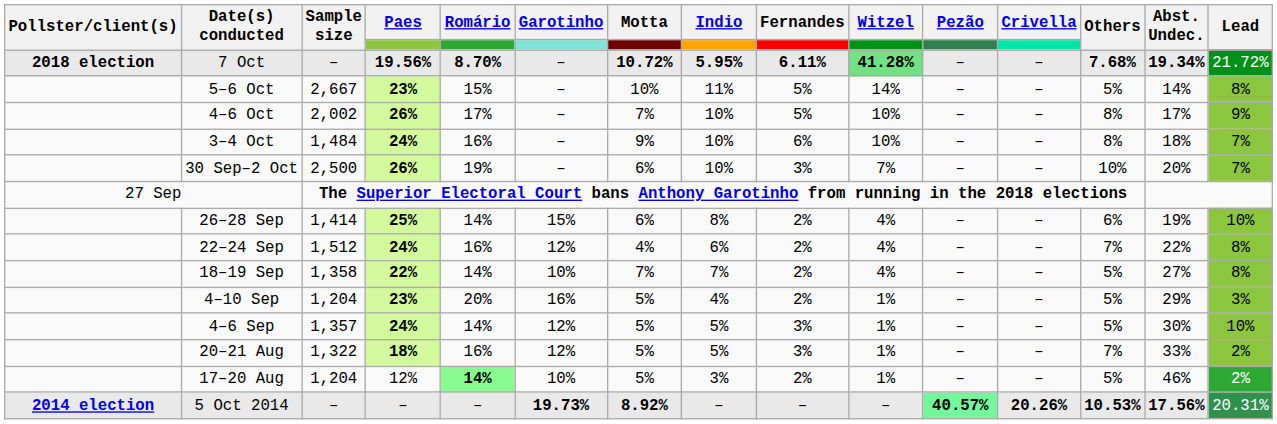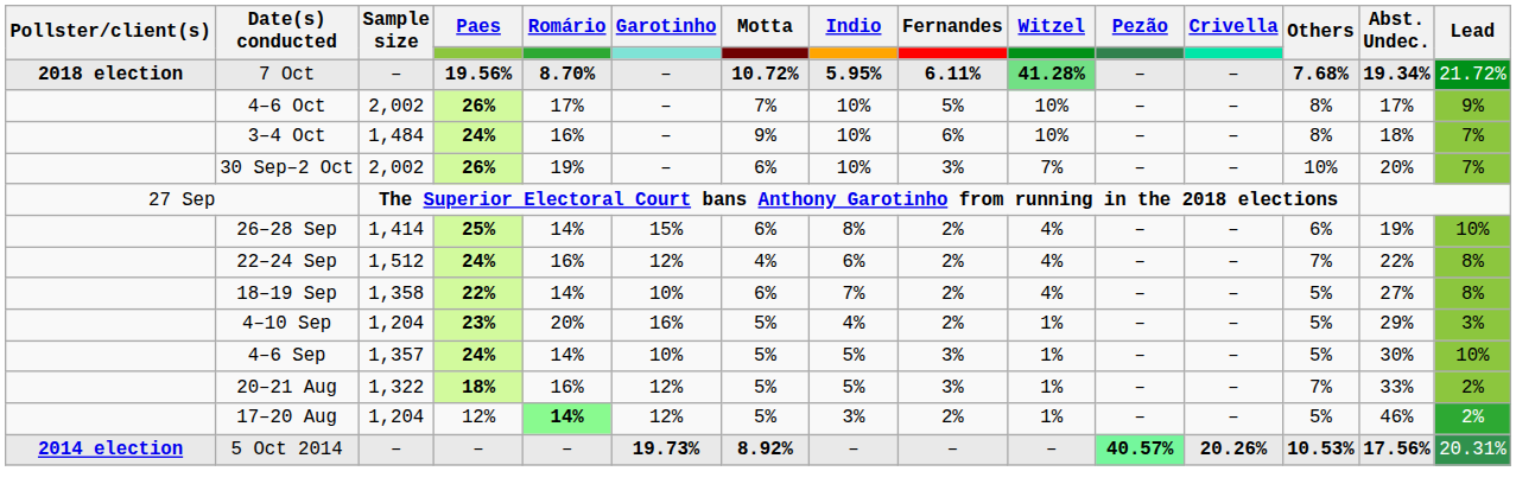 <table class="wikitable sortable" style="text-align:center;font-size:90%;line-height:14px;">
 <tr>
 <th rowspan="2">Pollster/client(s)</th>
 <th rowspan="2">Date(s)<br>conducted</th>
 <th rowspan="2" data-sort-type="number">Sample<br>size</th>
 <th class="unsortable" style="width:50px;"><a href='#'>Paes</a><br></th>
 <th class="unsortable" style="width:50px;"><a href='#'>Romário</a><br></th>
 <th class="unsortable" style="width:50px;"><a href='#'>Garotinho</a><br></th>
 <th class="unsortable" style="width:50px;">Motta<br></th>
 <th class="unsortable" style="width:50px;"><a href='#'>Indio</a><br></th>
 <th class="unsortable" style="width:50px;">Fernandes<br></th>
 <th class="unsortable" style="width:50px;"><a href='#'>Witzel</a><br></th>
 <th class="unsortable" style="width:50px;"><a href='#'>Pezão</a><br></th>
 <th class="unsortable" style="width:50px;"><a href='#'>Crivella</a><br></th>
 <th rowspan="2" class="unsortable">Others</th>
 <th rowspan="2" class="unsortable">Abst.<br>Undec.</th>
 <th rowspan="2" data-sort-type="number">Lead</th>
 </tr>
 <tr>
 <th data-sort-type="number" class="sortable" style="background:#8CC63E;"></th>
 <th data-sort-type="number" class="sortable" style="background:#2DA933;"></th>
 <th data-sort-type="number" class="sortable" style="background:#7FE3D6;"></th>
 <th data-sort-type="number" class="sortable" style="background:#700000;"></th>
 <th data-sort-type="number" class="sortable" style="background:#FFA500;"></th>
 <th data-sort-type="number" class="sortable" style="background:#FF0000;"></th>
 <th data-sort-type="number" class="sortable" style="background:#009118;"></th>
 <th data-sort-type="number" class="sortable" style="background:#30814D;"></th>
 <th data-sort-type="number" class="sortable" style="background:#00E6A8;"></th>
 </tr>
 <tr style="background:#E9E9E9;">
 <td><strong>2018 election</strong></td>
 <td>7 Oct</td>
 <td>–</td>
 <td><strong>19.56%</strong></td>
 <td><strong>8.70%</strong></td>
 <td>–</td>
 <td><strong>10.72%</strong></td>
 <td><strong>5.95%</strong></td>
 <td><strong>6.11%</strong></td>
 <td style="background:#72E085;"><strong>41.28%</strong></td>
 <td>–</td>
 <td>–</td>
 <td><strong>7.68%</strong></td>
 <td><strong>19.34%</strong></td>
 <td style="background:#009118;color:#FFFFFF;">21.72%</td>
 </tr>
 <tr>
 <td></td>
-<td>5–6 Oct</td>
-<td>2,667</td>
-<td style="background:#D2FA9D;"><strong>23%</strong></td>
-<td>15%</td>
-<td>–</td>
-<td>10%</td>
-<td>11%</td>
-<td>5%</td>
-<td>14%</td>
-<td>–</td>
-<td>–</td>
-<td>5%</td>
-<td>14%</td>
-<td style="background:#8CC63E;">8%</td>
-</tr>
-<tr>
-<td></td>
 <td>4–6 Oct</td>
 <td>2,002</td>
 <td style="background:#D2FA9D;"><strong>26%</strong></td>
 <td>17%</td>
 <td>–</td>
 <td>7%</td>
 <td>10%</td>
 <td>5%</td>
 <td>10%</td>
 <td>–</td>
 <td>–</td>
 <td>8%</td>
 <td>17%</td>
 <td style="background:#8CC63E;">9%</td>
 </tr>
 <tr>
 <td></td>
 <td>3–4 Oct</td>
 <td>1,484</td>
 <td style="background:#D2FA9D;"><strong>24%</strong></td>
 <td>16%</td>
 <td>–</td>
 <td>9%</td>
 <td>10%</td>
 <td>6%</td>
 <td>10%</td>
 <td>–</td>
 <td>–</td>
 <td>8%</td>
 <td>18%</td>
 <td style="background:#8CC63E;">7%</td>
 </tr>
 <tr>
 <td></td>
 <td>30 Sep–2 Oct</td>
-<td>2,500</td>
+<td>2,002</td>
 <td style="background:#D2FA9D;"><strong>26%</strong></td>
 <td>19%</td>
 <td>–</td>
 <td>6%</td>
 <td>10%</td>
 <td>3%</td>
 <td>7%</td>
 <td>–</td>
 <td>–</td>
 <td>10%</td>
 <td>20%</td>
 <td style="background:#8CC63E;">7%</td>
 </tr>
 <tr>
 <td colspan=2>27 Sep</td>
 <td colspan=11><strong>The <a href='#'>Superior Electoral Court</a> bans <a href='#'>Anthony Garotinho</a> from running in the 2018 elections</strong></td>
 </tr>
 <tr>
 <td></td>
 <td>26–28 Sep</td>
 <td>1,414</td>
 <td style="background:#D2FA9D;"><strong>25%</strong></td>
 <td>14%</td>
 <td>15%</td>
 <td>6%</td>
 <td>8%</td>
 <td>2%</td>
 <td>4%</td>
 <td>–</td>
 <td>–</td>
 <td>6%</td>
 <td>19%</td>
 <td style="background:#8CC63E;">10%</td>
 </tr>
 <tr>
 <td></td>
 <td>22–24 Sep</td>
 <td>1,512</td>
 <td style="background:#D2FA9D;"><strong>24%</strong></td>
 <td>16%</td>
 <td>12%</td>
 <td>4%</td>
 <td>6%</td>
 <td>2%</td>
 <td>4%</td>
 <td>–</td>
 <td>–</td>
 <td>7%</td>
 <td>22%</td>
 <td style="background:#8CC63E;">8%</td>
 </tr>
 <tr>
 <td></td>
 <td>18–19 Sep</td>
 <td>1,358</td>
 <td style="background:#D2FA9D;"><strong>22%</strong></td>
 <td>14%</td>
 <td>10%</td>
-<td>7%</td>
+<td>6%</td>
 <td>7%</td>
 <td>2%</td>
 <td>4%</td>
 <td>–</td>
 <td>–</td>
 <td>5%</td>
 <td>27%</td>
 <td style="background:#8CC63E;">8%</td>
 </tr>
 <tr>
 <td></td>
 <td>4–10 Sep</td>
 <td>1,204</td>
 <td style="background:#D2FA9D;"><strong>23%</strong></td>
 <td>20%</td>
 <td>16%</td>
 <td>5%</td>
 <td>4%</td>
 <td>2%</td>
 <td>1%</td>
 <td>–</td>
 <td>–</td>
 <td>5%</td>
 <td>29%</td>
 <td style="background:#8CC63E;">3%</td>
 </tr>
 <tr>
 <td></td>
 <td>4–6 Sep</td>
 <td>1,357</td>
 <td style="background:#D2FA9D;"><strong>24%</strong></td>
 <td>14%</td>
-<td>12%</td>
+<td>10%</td>
 <td>5%</td>
 <td>5%</td>
 <td>3%</td>
 <td>1%</td>
 <td>–</td>
 <td>–</td>
 <td>5%</td>
 <td>30%</td>
 <td style="background:#8CC63E;">10%</td>
 </tr>
 <tr>
 <td></td>
 <td>20–21 Aug</td>
 <td>1,322</td>
 <td style="background:#D2FA9D;"><strong>18%</strong></td>
 <td>16%</td>
 <td>12%</td>
 <td>5%</td>
 <td>5%</td>
 <td>3%</td>
 <td>1%</td>
 <td>–</td>
 <td>–</td>
 <td>7%</td>
 <td>33%</td>
 <td style="background:#8CC63E;">2%</td>
 </tr>
 <tr>
 <td></td>
 <td>17–20 Aug</td>
 <td>1,204</td>
 <td>12%</td>
 <td style="background:#89FA8F;"><strong>14%</strong></td>
-<td>10%</td>
+<td>12%</td>
 <td>5%</td>
 <td>3%</td>
 <td>2%</td>
 <td>1%</td>
 <td>–</td>
 <td>–</td>
 <td>5%</td>
 <td>46%</td>
 <td style="background:#2DA933;color:#FFFFFF;">2%</td>
 </tr>
 <tr style="background:#E9E9E9;">
 <td><a href='#'><strong>2014 election</strong></a></td>
 <td>5 Oct 2014</td>
 <td>–</td>
 <td>–</td>
 <td>–</td>
 <td><strong>19.73%</strong></td>
 <td><strong>8.92%</strong></td>
 <td>–</td>
 <td>–</td>
 <td>–</td>
 <td style="background:#74F79C;"><strong>40.57%</strong></td>
 <td><strong>20.26%</strong></td>
 <td><strong>10.53%</strong></td>
 <td><strong>17.56%</strong></td>
 <td style="background:#30914D;color:#FFFFFF;">20.31%</td>
 </tr>
 </table>
